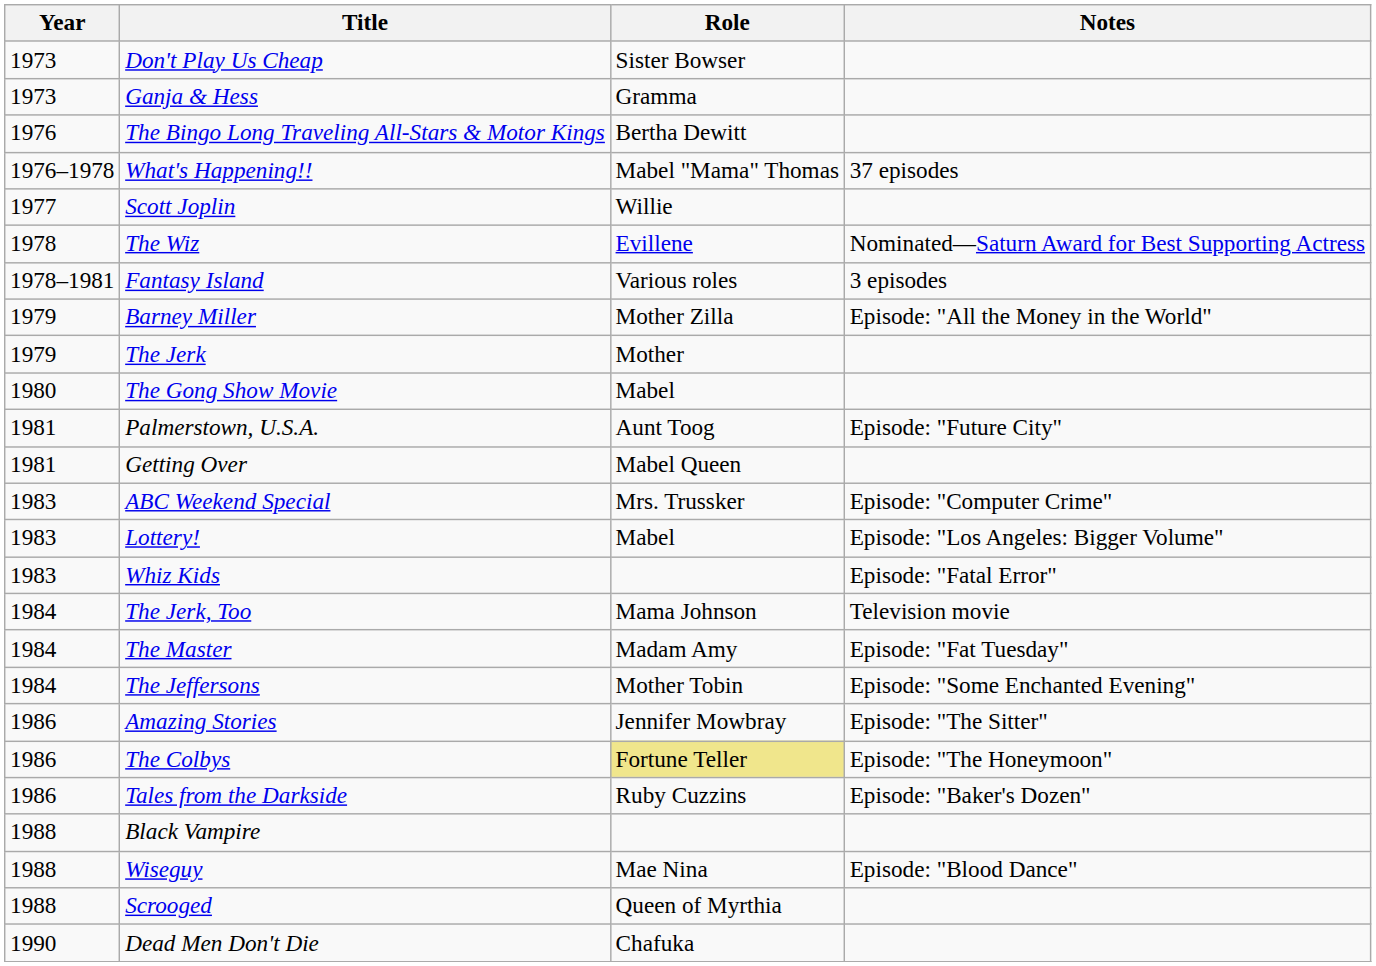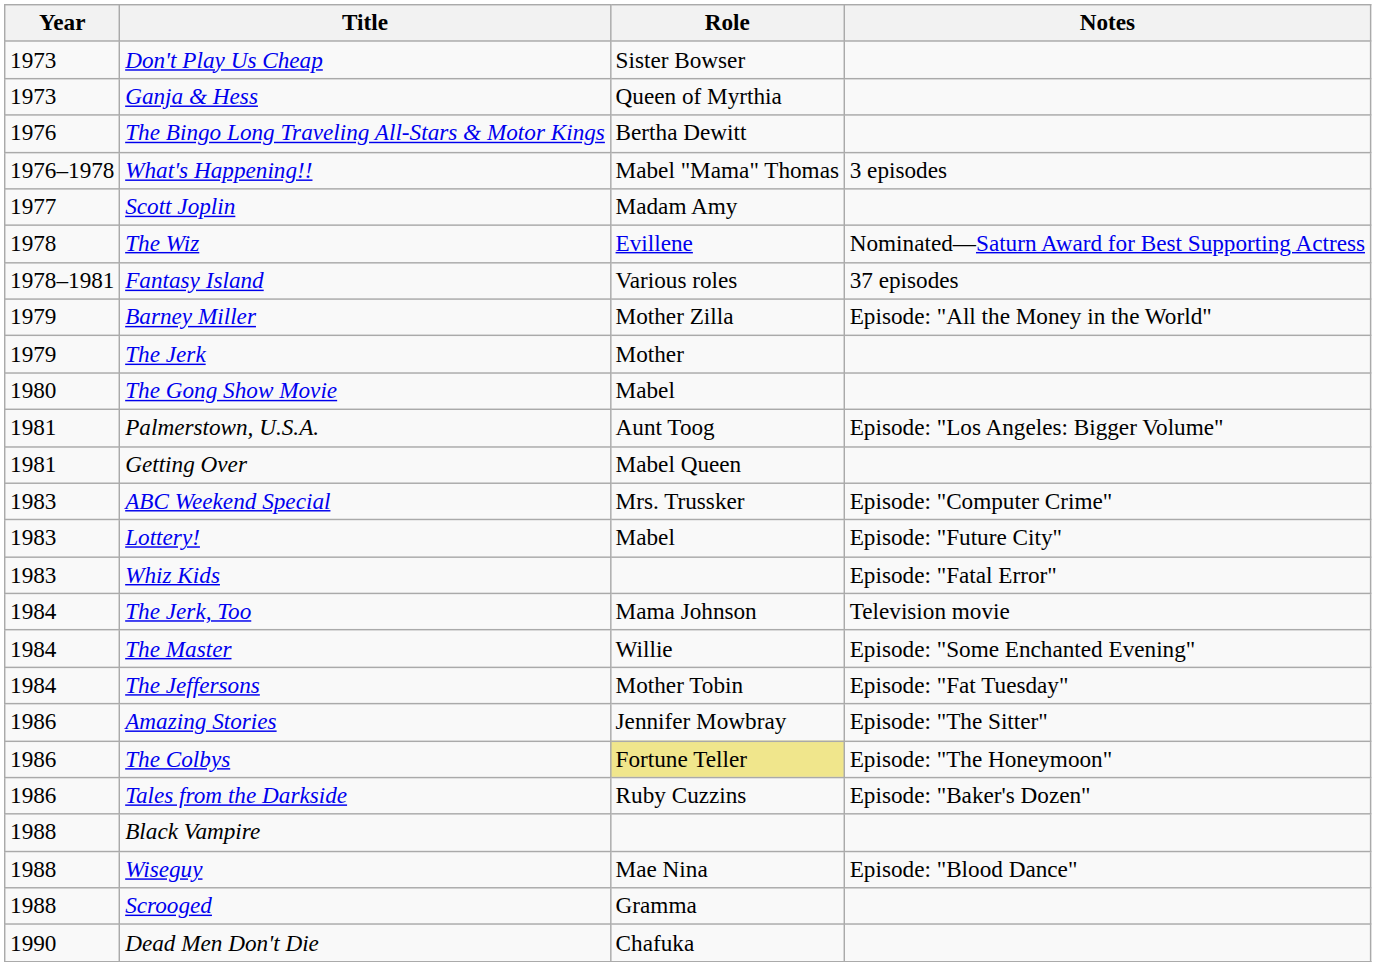 <table class="wikitable sortable">
 <tr>
 <th>Year</th>
 <th>Title</th>
 <th>Role</th>
 <th class="unsortable">Notes</th>
 </tr>
 <tr>
 <td>1973</td>
 <td><em><a href='#'>Don't Play Us Cheap</a></em></td>
 <td>Sister Bowser</td>
 <td></td>
 </tr>
 <tr>
 <td>1973</td>
 <td><em><a href='#'>Ganja & Hess</a></em></td>
-<td>Gramma</td>
+<td>Queen of Myrthia</td>
 <td></td>
 </tr>
 <tr>
 <td>1976</td>
 <td><em><a href='#'>The Bingo Long Traveling All-Stars & Motor Kings</a></em></td>
 <td>Bertha Dewitt</td>
 <td></td>
 </tr>
 <tr>
 <td>1976–1978</td>
 <td><em><a href='#'>What's Happening!!</a></em></td>
 <td>Mabel "Mama" Thomas</td>
-<td>37 episodes</td>
+<td>3 episodes</td>
 </tr>
 <tr>
 <td>1977</td>
 <td><em><a href='#'>Scott Joplin</a></em></td>
-<td>Willie</td>
+<td>Madam Amy</td>
 <td></td>
 </tr>
 <tr>
 <td>1978</td>
 <td><em><a href='#'>The Wiz</a></em></td>
 <td><a href='#'>Evillene</a></td>
 <td>Nominated—<a href='#'>Saturn Award for Best Supporting Actress</a></td>
 </tr>
 <tr>
 <td>1978–1981</td>
 <td><em><a href='#'>Fantasy Island</a></em></td>
 <td>Various roles</td>
-<td>3 episodes</td>
+<td>37 episodes</td>
 </tr>
 <tr>
 <td>1979</td>
 <td><em><a href='#'>Barney Miller</a></em></td>
 <td>Mother Zilla</td>
 <td>Episode: "All the Money in the World"</td>
 </tr>
 <tr>
 <td>1979</td>
 <td><em><a href='#'>The Jerk</a></em></td>
 <td>Mother</td>
 <td></td>
 </tr>
 <tr>
 <td>1980</td>
 <td><em><a href='#'>The Gong Show Movie</a></em></td>
 <td>Mabel</td>
 <td></td>
 </tr>
 <tr>
 <td>1981</td>
 <td><em>Palmerstown, U.S.A.</em></td>
 <td>Aunt Toog</td>
-<td>Episode: "Future City"</td>
+<td>Episode: "Los Angeles: Bigger Volume"</td>
 </tr>
 <tr>
 <td>1981</td>
 <td><em>Getting Over</em></td>
 <td>Mabel Queen</td>
 <td></td>
 </tr>
 <tr>
 <td>1983</td>
 <td><em><a href='#'>ABC Weekend Special</a></em></td>
 <td>Mrs. Trussker</td>
 <td>Episode: "Computer Crime"</td>
 </tr>
 <tr>
 <td>1983</td>
 <td><em><a href='#'>Lottery!</a></em></td>
 <td>Mabel</td>
-<td>Episode: "Los Angeles: Bigger Volume"</td>
+<td>Episode: "Future City"</td>
 </tr>
 <tr>
 <td>1983</td>
 <td><em><a href='#'>Whiz Kids</a></em></td>
 <td></td>
 <td>Episode: "Fatal Error"</td>
 </tr>
 <tr>
 <td>1984</td>
 <td><em><a href='#'>The Jerk, Too</a></em></td>
 <td>Mama Johnson</td>
 <td>Television movie</td>
 </tr>
 <tr>
 <td>1984</td>
 <td><em><a href='#'>The Master</a></em></td>
-<td>Madam Amy</td>
-<td>Episode: "Fat Tuesday"</td>
+<td>Willie</td>
+<td>Episode: "Some Enchanted Evening"</td>
 </tr>
 <tr>
 <td>1984</td>
 <td><em><a href='#'>The Jeffersons</a></em></td>
 <td>Mother Tobin</td>
-<td>Episode: "Some Enchanted Evening"</td>
+<td>Episode: "Fat Tuesday"</td>
 </tr>
 <tr>
 <td>1986</td>
 <td><em><a href='#'>Amazing Stories</a></em></td>
 <td>Jennifer Mowbray</td>
 <td>Episode: "The Sitter"</td>
 </tr>
 <tr>
 <td>1986</td>
 <td><em><a href='#'>The Colbys</a></em></td>
 <td style="background: khaki;">Fortune Teller</td>
 <td>Episode: "The Honeymoon"</td>
 </tr>
 <tr>
 <td>1986</td>
 <td><em><a href='#'>Tales from the Darkside</a></em></td>
 <td>Ruby Cuzzins</td>
 <td>Episode: "Baker's Dozen"</td>
 </tr>
 <tr>
 <td>1988</td>
 <td><em>Black Vampire</em></td>
 <td></td>
 <td></td>
 </tr>
 <tr>
 <td>1988</td>
 <td><em><a href='#'>Wiseguy</a></em></td>
 <td>Mae Nina</td>
 <td>Episode: "Blood Dance"</td>
 </tr>
 <tr>
 <td>1988</td>
 <td><em><a href='#'>Scrooged</a></em></td>
-<td>Queen of Myrthia</td>
+<td>Gramma</td>
 <td></td>
 </tr>
 <tr>
 <td>1990</td>
 <td><em>Dead Men Don't Die</em></td>
 <td>Chafuka</td>
 <td></td>
 </tr>
 <tr>
 </tr>
 </table>
